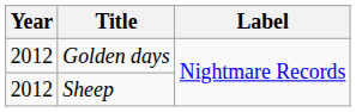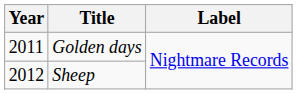 <table class="wikitable">
 <tr>
 <th>Year</th>
 <th>Title</th>
 <th>Label</th>
 </tr>
 <tr>
-<td>2012</td>
+<td>2011</td>
 <td><em>Golden days</em></td>
 <td rowspan="4"><a href='#'>Nightmare Records</a></td>
 </tr>
 <tr>
 <td>2012</td>
 <td><em>Sheep</em></td>
 </tr>
 </table>
